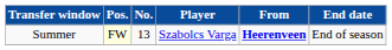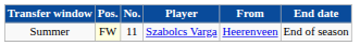 <table class="wikitable plainrowheaders sortable">
 <tr>
 <th style="background-color:#094B9B; color:#FFFFFF">Transfer window</th>
 <th style="background-color:#094B9B; color:#FFFFFF">Pos.</th>
 <th style="background-color:#094B9B; color:#FFFFFF">No.</th>
 <th style="background-color:#094B9B; color:#FFFFFF">Player</th>
 <th style="background-color:#094B9B; color:#FFFFFF">From</th>
 <th style="background-color:#094B9B; color:#FFFFFF">End date</th>
 </tr>
 <tr>
 <td style="text-align:center;">Summer</td>
 <td style="background: lightyellow; text-align:center;">FW</td>
-<td style="text-align:center;">13</td>
+<td style="text-align:center;">11</td>
 <td style="text-align:left;"> <a href='#'>Szabolcs Varga</a></td>
-<td style="text-align:left;"><strong> <a href='#'>Heerenveen</a></strong></td>
+<td style="text-align:left;"> <a href='#'>Heerenveen</a></td>
 <td style="text-align:left;">End of season</td>
 </tr>
 <tr>
 </tr>
 </table>
